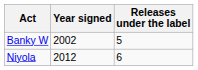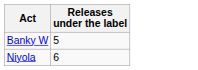 <table class="wikitable">
 <tr>
 <th>Act</th>
-<th>Year signed</th>
 <th>Releases <br> under the label</th>
 </tr>
 <tr>
 <td><a href='#'>Banky W</a></td>
-<td>2002</td>
 <td>5</td>
 </tr>
 <tr>
 <td><a href='#'>Niyola</a></td>
-<td>2012</td>
 <td>6</td>
 </tr>
 </table>
